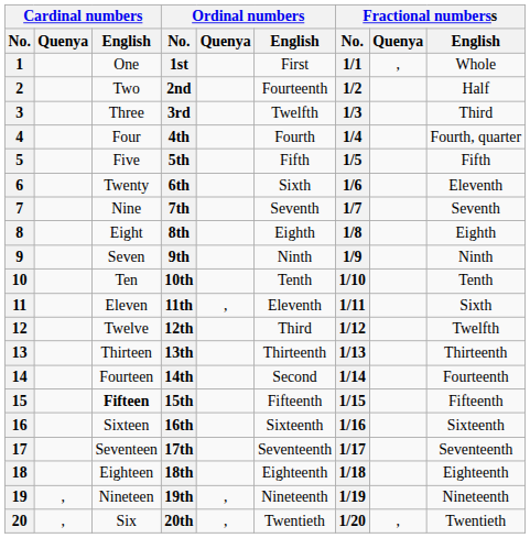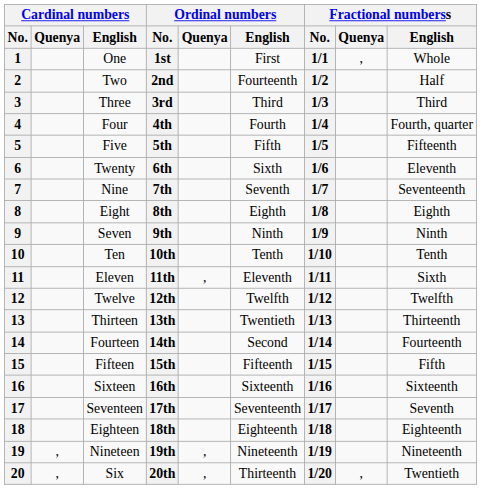 <table class="wikitable" style="text-align: center;">
 <tr>
 <th colspan="3"><a href='#'>Cardinal numbers</a></th>
 <th colspan="3"><a href='#'>Ordinal numbers</a></th>
 <th colspan="3"><a href='#'>Fractional numbers</a>s</th>
 </tr>
 <tr>
 <th>No.</th>
 <th>Quenya</th>
 <th>English</th>
 <th>No.</th>
 <th>Quenya</th>
 <th>English</th>
 <th>No.</th>
 <th>Quenya</th>
 <th>English</th>
 </tr>
 <tr>
 <th>1</th>
 <td></td>
 <td>One</td>
 <th>1st</th>
 <td></td>
 <td>First</td>
 <th>1/1</th>
 <td><strong></strong>, </td>
 <td>Whole</td>
 </tr>
 <tr>
 <th>2</th>
 <td></td>
 <td>Two</td>
 <th>2nd</th>
 <td></td>
 <td>Fourteenth</td>
 <th>1/2</th>
 <td></td>
 <td>Half</td>
 </tr>
 <tr>
 <th>3</th>
 <td></td>
 <td>Three</td>
 <th>3rd</th>
 <td></td>
-<td>Twelfth</td>
+<td>Third</td>
 <th>1/3</th>
 <td></td>
 <td>Third</td>
 </tr>
 <tr>
 <th>4</th>
 <td></td>
 <td>Four</td>
 <th>4th</th>
 <td></td>
 <td>Fourth</td>
 <th>1/4</th>
 <td></td>
 <td>Fourth, quarter</td>
 </tr>
 <tr>
 <th>5</th>
 <td></td>
 <td>Five</td>
 <th>5th</th>
 <td></td>
 <td>Fifth</td>
 <th>1/5</th>
 <td></td>
-<td>Fifth</td>
+<td>Fifteenth</td>
 </tr>
 <tr>
 <th>6</th>
 <td></td>
 <td>Twenty</td>
 <th>6th</th>
 <td></td>
 <td>Sixth</td>
 <th>1/6</th>
 <td></td>
 <td>Eleventh</td>
 </tr>
 <tr>
 <th>7</th>
 <td></td>
 <td>Nine</td>
 <th>7th</th>
 <td></td>
 <td>Seventh</td>
 <th>1/7</th>
 <td></td>
-<td>Seventh</td>
+<td>Seventeenth</td>
 </tr>
 <tr>
 <th>8</th>
 <td></td>
 <td>Eight</td>
 <th>8th</th>
 <td></td>
 <td>Eighth</td>
 <th>1/8</th>
 <td></td>
 <td>Eighth</td>
 </tr>
 <tr>
 <th>9</th>
 <td></td>
 <td>Seven</td>
 <th>9th</th>
 <td></td>
 <td>Ninth</td>
 <th>1/9</th>
 <td></td>
 <td>Ninth</td>
 </tr>
 <tr>
 <th>10</th>
 <td></td>
 <td>Ten</td>
 <th>10th</th>
 <td></td>
 <td>Tenth</td>
 <th>1/10</th>
 <td></td>
 <td>Tenth</td>
 </tr>
 <tr>
 <th>11</th>
 <td></td>
 <td>Eleven</td>
 <th>11th</th>
 <td>, <strong></strong></td>
 <td>Eleventh</td>
 <th>1/11</th>
 <td></td>
 <td>Sixth</td>
 </tr>
 <tr>
 <th>12</th>
 <td></td>
 <td>Twelve</td>
 <th>12th</th>
 <td></td>
-<td>Third</td>
+<td>Twelfth</td>
 <th>1/12</th>
 <td></td>
 <td>Twelfth</td>
 </tr>
 <tr>
 <th>13</th>
 <td></td>
 <td>Thirteen</td>
 <th>13th</th>
 <td></td>
-<td>Thirteenth</td>
+<td>Twentieth</td>
 <th>1/13</th>
 <td></td>
 <td>Thirteenth</td>
 </tr>
 <tr>
 <th>14</th>
 <td></td>
 <td>Fourteen</td>
 <th>14th</th>
 <td></td>
 <td>Second</td>
 <th>1/14</th>
 <td></td>
 <td>Fourteenth</td>
 </tr>
 <tr>
 <th>15</th>
 <td></td>
-<td><strong>Fifteen</strong></td>
+<td>Fifteen</td>
 <th>15th</th>
 <td></td>
 <td>Fifteenth</td>
 <th>1/15</th>
 <td></td>
-<td>Fifteenth</td>
+<td>Fifth</td>
 </tr>
 <tr>
 <th>16</th>
 <td></td>
 <td>Sixteen</td>
 <th>16th</th>
 <td></td>
 <td>Sixteenth</td>
 <th>1/16</th>
 <td></td>
 <td>Sixteenth</td>
 </tr>
 <tr>
 <th>17</th>
 <td></td>
 <td>Seventeen</td>
 <th>17th</th>
 <td></td>
 <td>Seventeenth</td>
 <th>1/17</th>
 <td></td>
-<td>Seventeenth</td>
+<td>Seventh</td>
 </tr>
 <tr>
 <th>18</th>
 <td></td>
 <td>Eighteen</td>
 <th>18th</th>
 <td></td>
 <td>Eighteenth</td>
 <th>1/18</th>
 <td></td>
 <td>Eighteenth</td>
 </tr>
 <tr>
 <th>19</th>
 <td>, <strong></strong></td>
 <td>Nineteen</td>
 <th>19th</th>
 <td>, <strong></strong></td>
 <td>Nineteenth</td>
 <th>1/19</th>
 <td></td>
 <td>Nineteenth</td>
 </tr>
 <tr>
 <th>20</th>
 <td>, <strong></strong></td>
 <td>Six</td>
 <th>20th</th>
 <td>, <strong></strong></td>
-<td>Twentieth</td>
+<td>Thirteenth</td>
 <th>1/20</th>
 <td>, <strong></strong></td>
 <td>Twentieth</td>
 </tr>
 </table>
